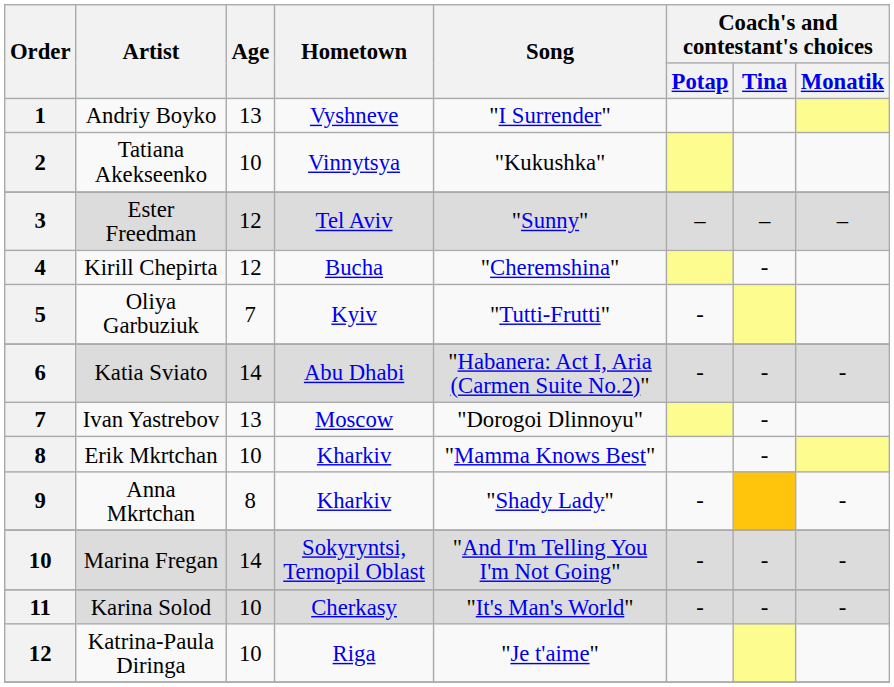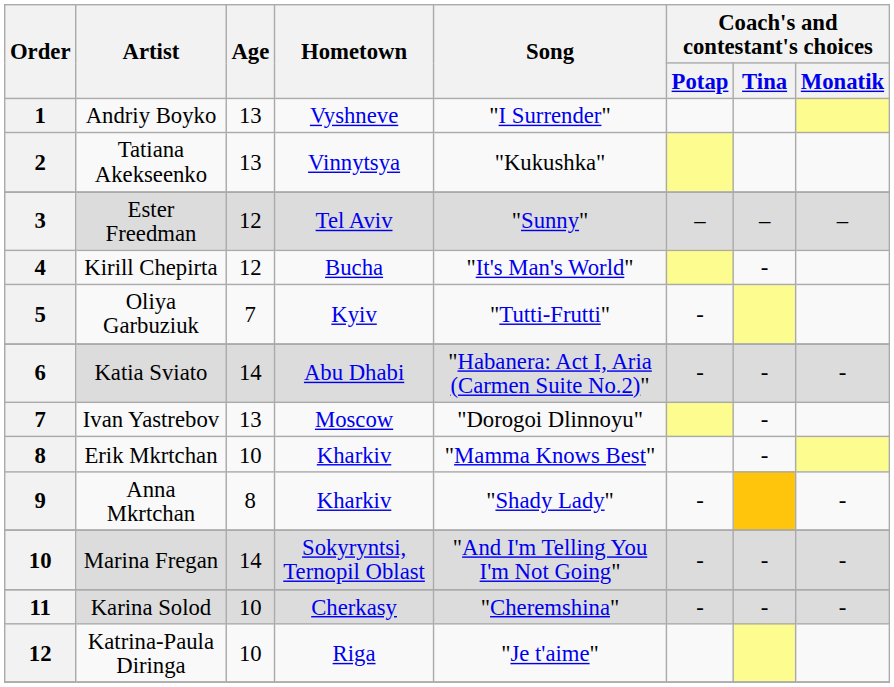 <table class="wikitable" style="text-align:center; line-height:17px; width:100%;">
 <tr>
 <th scope="col" rowspan="2" style="width=05%;">Order</th>
 <th scope="col" rowspan="2" style="width=20%;">Artist</th>
 <th scope="col" rowspan="2" style="width=05%;">Age</th>
 <th scope="col" rowspan="2" style="width:18%;">Hometown</th>
 <th scope="col" rowspan="2" style="width=22%;">Song</th>
 <th scope="col" colspan="4" style="width=28%;">Coach's and contestant's choices</th>
 </tr>
 <tr>
 <th width="07%"><a href='#'>Potap</a></th>
 <th width="07%"><a href='#'>Tina</a></th>
 <th width="07%"><a href='#'>Monatik</a></th>
 </tr>
 <tr>
 <th>1</th>
 <td>Andriy Boyko</td>
 <td>13</td>
 <td><a href='#'>Vyshneve</a></td>
 <td>"<a href='#'>I Surrender</a>"</td>
 <td><strong></strong></td>
 <td><strong></strong></td>
 <td style="background:#fdfc8f;"><strong></strong></td>
 </tr>
 <tr>
 <th>2</th>
 <td>Tatiana Akekseenko</td>
-<td>10</td>
+<td>13</td>
 <td><a href='#'>Vinnytsya</a></td>
 <td>"Kukushka"</td>
 <td style="background:#fdfc8f;"><strong></strong></td>
 <td><strong></strong></td>
 <td><strong></strong></td>
 </tr>
 <tr>
 </tr>
 <tr style="background:#DCDCDC;">
 <th>3</th>
 <td>Ester Freedman</td>
 <td>12</td>
 <td><a href='#'>Tel Aviv</a></td>
 <td>"<a href='#'>Sunny</a>"</td>
 <td>–</td>
 <td>–</td>
 <td>–</td>
 </tr>
 <tr>
 <th>4</th>
 <td>Kirill Chepirta</td>
 <td>12</td>
 <td><a href='#'>Bucha</a></td>
-<td>"<a href='#'>Cheremshina</a>"</td>
+<td>"<a href='#'>It's Man's World</a>"</td>
 <td style="background:#fdfc8f;"><strong></strong></td>
 <td>-</td>
 <td><strong></strong></td>
 </tr>
 <tr>
 <th>5</th>
 <td>Oliya Garbuziuk</td>
 <td>7</td>
 <td><a href='#'>Kyiv</a></td>
 <td>"<a href='#'>Tutti-Frutti</a>"</td>
 <td>-</td>
 <td style="background:#fdfc8f;"><strong></strong></td>
 <td><strong></strong></td>
 </tr>
 <tr>
 </tr>
 <tr style="background:#DCDCDC;">
 <th>6</th>
 <td>Katia Sviato</td>
 <td>14</td>
 <td><a href='#'>Abu Dhabi</a></td>
 <td>"<a href='#'>Habanera: Act I, Aria (Carmen Suite No.2)</a>"</td>
 <td>-</td>
 <td>-</td>
 <td>-</td>
 </tr>
 <tr>
 <th>7</th>
 <td>Ivan Yastrebov</td>
 <td>13</td>
 <td><a href='#'>Moscow</a></td>
 <td>"Dorogoi Dlinnoyu"</td>
 <td style="background:#fdfc8f;"><strong></strong></td>
 <td>-</td>
 <td><strong></strong></td>
 </tr>
 <tr>
 <th>8</th>
 <td>Erik Mkrtchan</td>
 <td>10</td>
 <td><a href='#'>Kharkiv</a></td>
 <td>"<a href='#'>Mamma Knows Best</a>"</td>
 <td><strong></strong></td>
 <td>-</td>
 <td style="background:#fdfc8f;"><strong></strong></td>
 </tr>
 <tr>
 <th>9</th>
 <td>Anna Mkrtchan</td>
 <td>8</td>
 <td><a href='#'>Kharkiv</a></td>
 <td>"<a href='#'>Shady Lady</a>"</td>
 <td>-</td>
 <td style="background:#ffc40c;"><strong></strong></td>
 <td>-</td>
 </tr>
 <tr>
 </tr>
 <tr style="background:#DCDCDC;">
 <th>10</th>
 <td>Marina Fregan</td>
 <td>14</td>
 <td><a href='#'>Sokyryntsi, Ternopil Oblast</a></td>
 <td>"<a href='#'>And I'm Telling You I'm Not Going</a>"</td>
 <td>-</td>
 <td>-</td>
 <td>-</td>
 </tr>
 <tr>
 </tr>
 <tr style="background:#DCDCDC;">
 <th>11</th>
 <td>Karina Solod</td>
 <td>10</td>
 <td><a href='#'>Cherkasy</a></td>
-<td>"<a href='#'>It's Man's World</a>"</td>
+<td>"<a href='#'>Cheremshina</a>"</td>
 <td>-</td>
 <td>-</td>
 <td>-</td>
 </tr>
 <tr>
 <th>12</th>
 <td>Katrina-Paula Diringa</td>
 <td>10</td>
 <td><a href='#'>Riga</a></td>
 <td>"<a href='#'>Je t'aime</a>"</td>
 <td><strong></strong></td>
 <td style="background:#fdfc8f;"><strong></strong></td>
 <td><strong></strong></td>
 </tr>
 <tr>
 </tr>
 </table>
